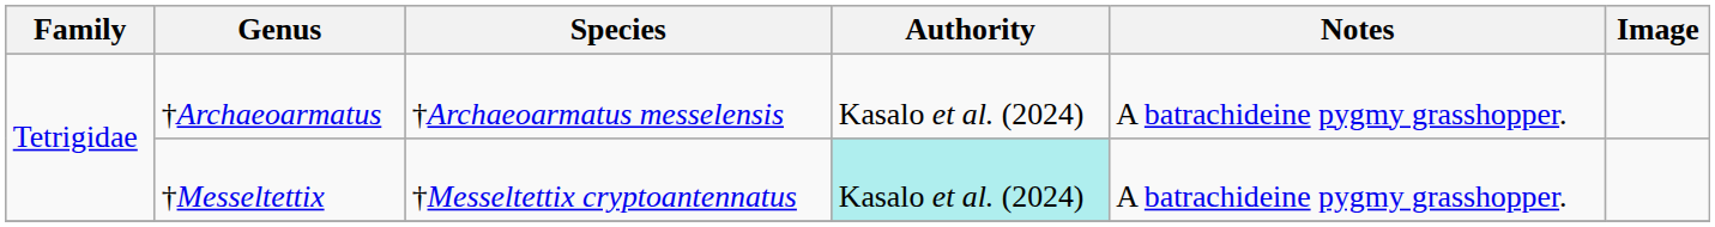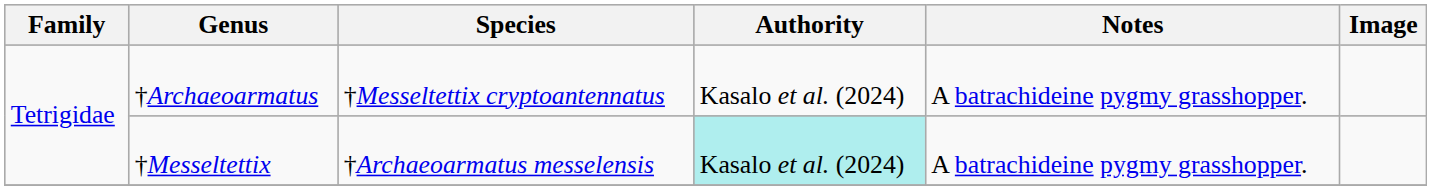 <table class="wikitable" align="center" width="100%">
 <tr>
 <th>Family</th>
 <th>Genus</th>
 <th>Species</th>
 <th>Authority</th>
 <th>Notes</th>
 <th>Image</th>
 </tr>
 <tr>
 <td rowspan=2><a href='#'>Tetrigidae</a></td>
 <td><br>†<em><a href='#'>Archaeoarmatus</a></em></td>
-<td><br>†<em><a href='#'>Archaeoarmatus messelensis</a></em></td>
+<td><br>†<em><a href='#'>Messeltettix cryptoantennatus</a></em></td>
 <td><br>Kasalo <em>et al.</em> (2024)</td>
 <td><br>A <a href='#'>batrachideine</a> <a href='#'>pygmy grasshopper</a>.</td>
 <td></td>
 </tr>
 <tr>
 <td><br>†<em><a href='#'>Messeltettix</a></em></td>
-<td><br>†<em><a href='#'>Messeltettix cryptoantennatus</a></em></td>
+<td><br>†<em><a href='#'>Archaeoarmatus messelensis</a></em></td>
 <td style="background: paleturquoise;"><br>Kasalo <em>et al.</em> (2024)</td>
 <td><br>A <a href='#'>batrachideine</a> <a href='#'>pygmy grasshopper</a>.</td>
 <td></td>
 </tr>
 <tr>
 </tr>
 </table>
